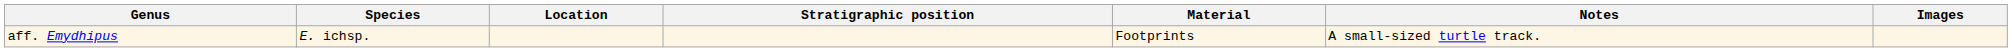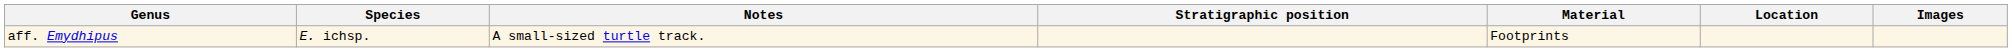 <table class="wikitable" width="100%" align="center">
 <tr>
 <th>Genus</th>
 <th>Species</th>
-<th>Location</th>
+<th>Notes</th>
 <th>Stratigraphic position</th>
 <th>Material</th>
-<th>Notes</th>
+<th>Location</th>
 <th>Images</th>
 </tr>
 <tr>
 <td style="background:#FEF6E4;">aff. <em><a href='#'>Emydhipus</a></em></td>
 <td style="background:#FEF6E4;"><em>E.</em> ichsp.</td>
-<td style="background:#FEF6E4;"></td>
+<td style="background:#FEF6E4;">A small-sized <a href='#'>turtle</a> track.</td>
 <td style="background:#FEF6E4;"></td>
 <td style="background:#FEF6E4;">Footprints</td>
-<td style="background:#FEF6E4;">A small-sized <a href='#'>turtle</a> track.</td>
+<td style="background:#FEF6E4;"></td>
 <td style="background:#FEF6E4;"></td>
 </tr>
 </table>
